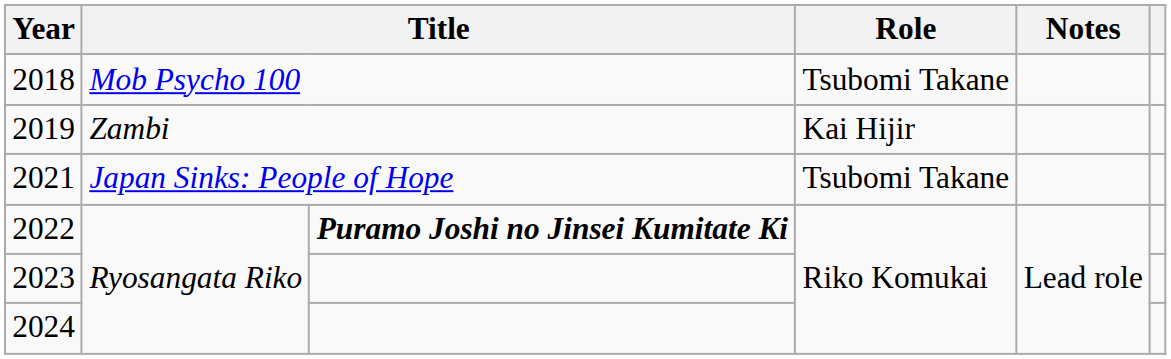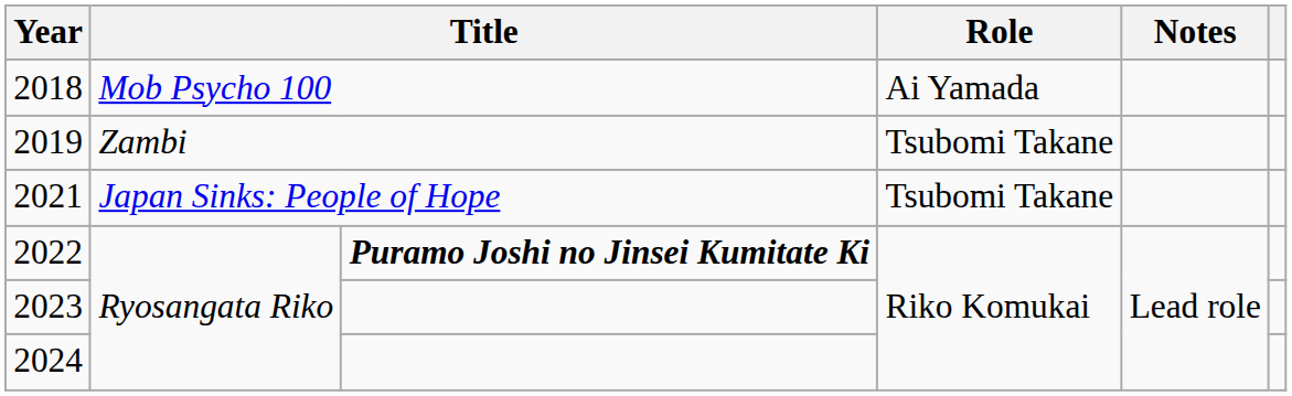 <table class="wikitable">
 <tr>
 <th>Year</th>
 <th colspan="2">Title</th>
 <th>Role</th>
 <th>Notes</th>
 <th></th>
 </tr>
 <tr>
 <td>2018</td>
 <td colspan="2"><em><a href='#'>Mob Psycho 100</a></em></td>
-<td>Tsubomi Takane</td>
+<td>Ai Yamada</td>
 <td></td>
 <td></td>
 </tr>
 <tr>
 <td>2019</td>
 <td colspan="2"><em>Zambi</em></td>
-<td>Kai Hijir</td>
+<td>Tsubomi Takane</td>
 <td></td>
 <td></td>
 </tr>
 <tr>
 <td>2021</td>
 <td colspan="2"><em><a href='#'>Japan Sinks: People of Hope</a></em></td>
 <td>Tsubomi Takane</td>
 <td></td>
 <td></td>
 </tr>
 <tr>
 <td>2022</td>
 <td rowspan="3"><em>Ryosangata Riko</em></td>
 <td><strong><em>Puramo Joshi no Jinsei Kumitate Ki</em></strong></td>
 <td rowspan="3">Riko Komukai</td>
 <td rowspan="3">Lead role</td>
 <td></td>
 </tr>
 <tr>
 <td>2023</td>
 <td></td>
 <td></td>
 </tr>
 <tr>
 <td>2024</td>
 <td></td>
 <td></td>
 </tr>
 </table>
